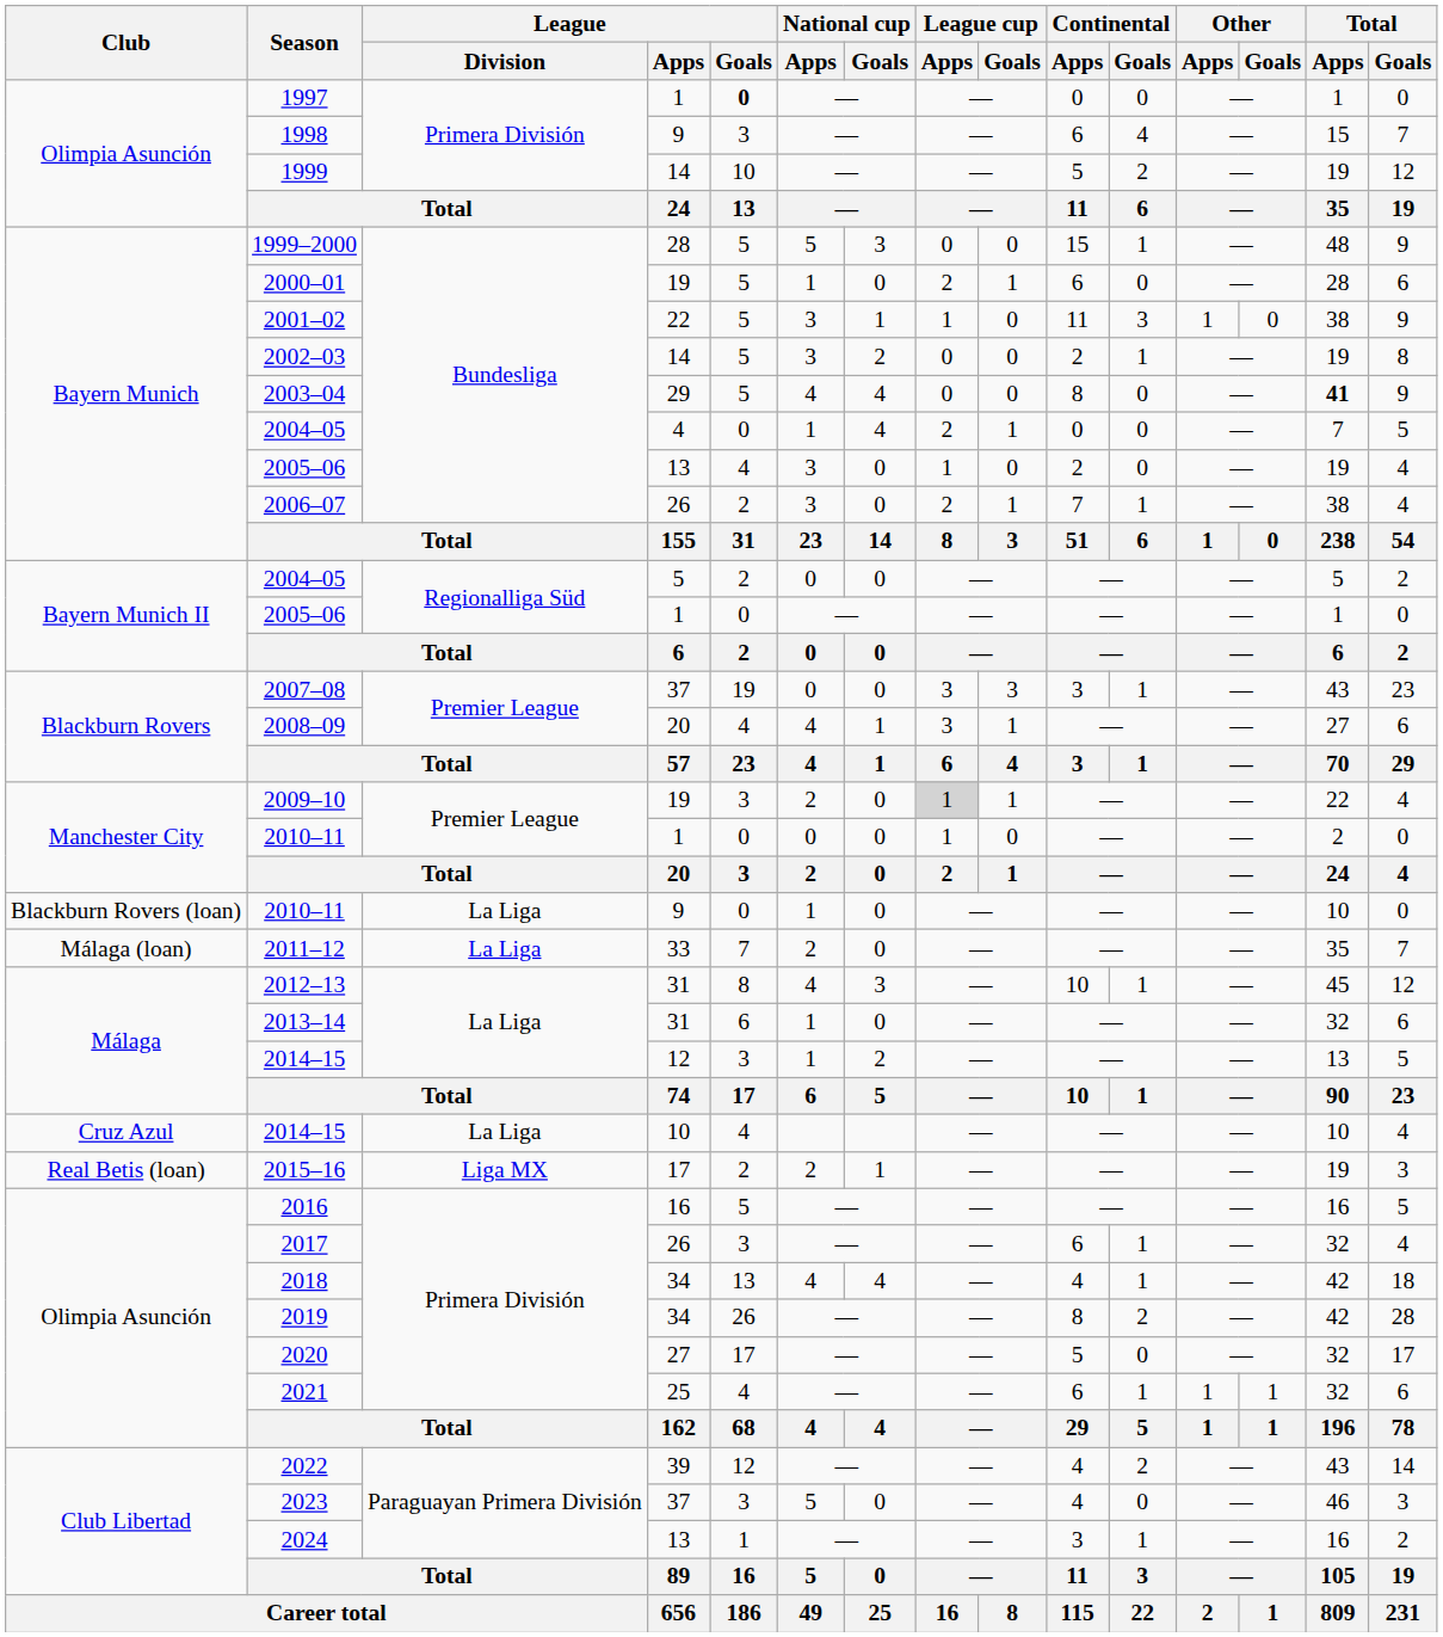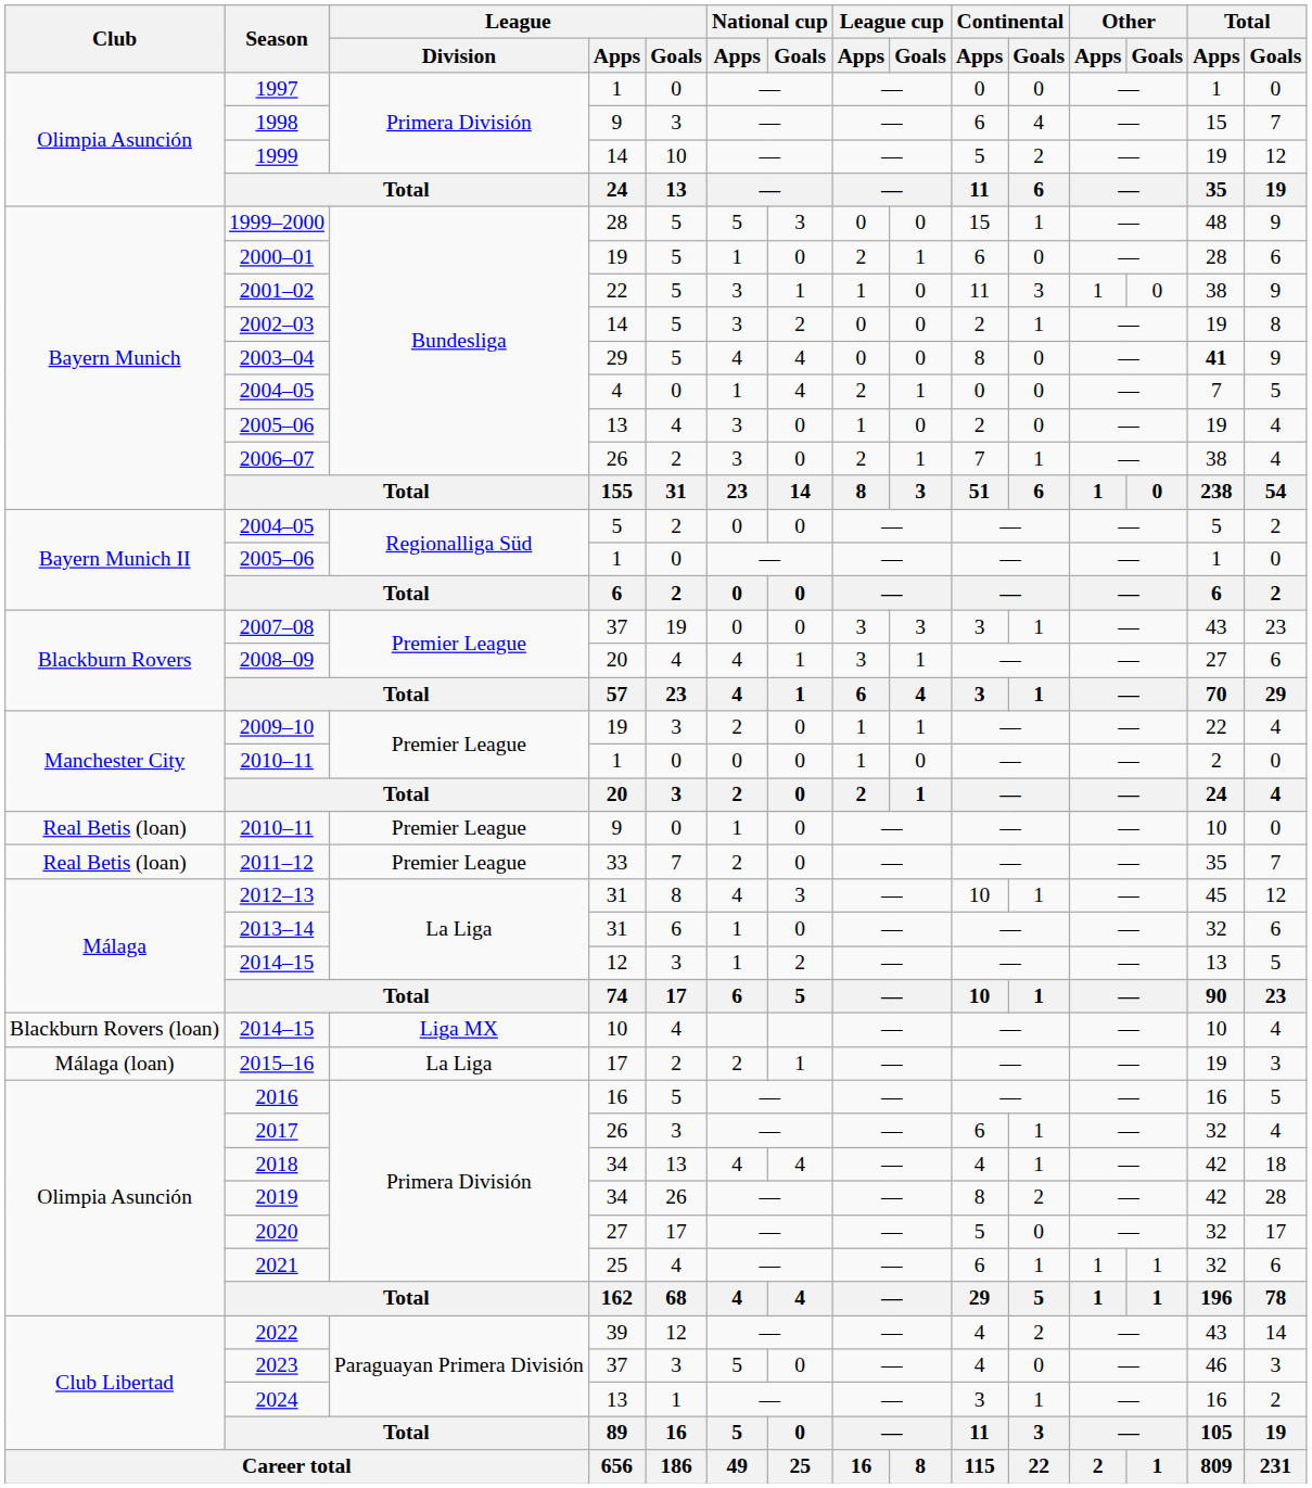 <table class="wikitable" style="text-align: center">
 <tr>
 <th rowspan=2>Club</th>
 <th rowspan=2>Season</th>
 <th colspan=3>League</th>
 <th colspan=2>National cup</th>
 <th colspan=2>League cup</th>
 <th colspan=2>Continental</th>
 <th colspan=2>Other</th>
 <th colspan=2>Total</th>
 </tr>
 <tr>
 <th>Division</th>
 <th>Apps</th>
 <th>Goals</th>
 <th>Apps</th>
 <th>Goals</th>
 <th>Apps</th>
 <th>Goals</th>
 <th>Apps</th>
 <th>Goals</th>
 <th>Apps</th>
 <th>Goals</th>
 <th>Apps</th>
 <th>Goals</th>
 </tr>
 <tr>
 <td rowspan="4"><a href='#'>Olimpia Asunción</a></td>
 <td><a href='#'>1997</a></td>
 <td rowspan="3"><a href='#'>Primera División</a></td>
 <td>1</td>
-<td><strong>0</strong></td>
+<td>0</td>
 <td colspan="2">—</td>
 <td colspan="2">—</td>
 <td>0</td>
 <td>0</td>
 <td colspan="2">—</td>
 <td>1</td>
 <td>0</td>
 </tr>
 <tr>
 <td><a href='#'>1998</a></td>
 <td>9</td>
 <td>3</td>
 <td colspan="2">—</td>
 <td colspan="2">—</td>
 <td>6</td>
 <td>4</td>
 <td colspan="2">—</td>
 <td>15</td>
 <td>7</td>
 </tr>
 <tr>
 <td><a href='#'>1999</a></td>
 <td>14</td>
 <td>10</td>
 <td colspan="2">—</td>
 <td colspan="2">—</td>
 <td>5</td>
 <td>2</td>
 <td colspan="2">—</td>
 <td>19</td>
 <td>12</td>
 </tr>
 <tr>
 <th colspan="2">Total</th>
 <th>24</th>
 <th>13</th>
 <th colspan="2">—</th>
 <th colspan="2">—</th>
 <th>11</th>
 <th>6</th>
 <th colspan="2">—</th>
 <th>35</th>
 <th>19</th>
 </tr>
 <tr>
 <td rowspan="9"><a href='#'>Bayern Munich</a></td>
 <td><a href='#'>1999–2000</a></td>
 <td rowspan="8"><a href='#'>Bundesliga</a></td>
 <td>28</td>
 <td>5</td>
 <td>5</td>
 <td>3</td>
 <td>0</td>
 <td>0</td>
 <td>15</td>
 <td>1</td>
 <td colspan="2">—</td>
 <td>48</td>
 <td>9</td>
 </tr>
 <tr>
 <td><a href='#'>2000–01</a></td>
 <td>19</td>
 <td>5</td>
 <td>1</td>
 <td>0</td>
 <td>2</td>
 <td>1</td>
 <td>6</td>
 <td>0</td>
 <td colspan="2">—</td>
 <td>28</td>
 <td>6</td>
 </tr>
 <tr>
 <td><a href='#'>2001–02</a></td>
 <td>22</td>
 <td>5</td>
 <td>3</td>
 <td>1</td>
 <td>1</td>
 <td>0</td>
 <td>11</td>
 <td>3</td>
 <td>1</td>
 <td>0</td>
 <td>38</td>
 <td>9</td>
 </tr>
 <tr>
 <td><a href='#'>2002–03</a></td>
 <td>14</td>
 <td>5</td>
 <td>3</td>
 <td>2</td>
 <td>0</td>
 <td>0</td>
 <td>2</td>
 <td>1</td>
 <td colspan="2">—</td>
 <td>19</td>
 <td>8</td>
 </tr>
 <tr>
 <td><a href='#'>2003–04</a></td>
 <td>29</td>
 <td>5</td>
 <td>4</td>
 <td>4</td>
 <td>0</td>
 <td>0</td>
 <td>8</td>
 <td>0</td>
 <td colspan="2">—</td>
 <td><strong>41</strong></td>
 <td>9</td>
 </tr>
 <tr>
 <td><a href='#'>2004–05</a></td>
 <td>4</td>
 <td>0</td>
 <td>1</td>
 <td>4</td>
 <td>2</td>
 <td>1</td>
 <td>0</td>
 <td>0</td>
 <td colspan="2">—</td>
 <td>7</td>
 <td>5</td>
 </tr>
 <tr>
 <td><a href='#'>2005–06</a></td>
 <td>13</td>
 <td>4</td>
 <td>3</td>
 <td>0</td>
 <td>1</td>
 <td>0</td>
 <td>2</td>
 <td>0</td>
 <td colspan="2">—</td>
 <td>19</td>
 <td>4</td>
 </tr>
 <tr>
 <td><a href='#'>2006–07</a></td>
 <td>26</td>
 <td>2</td>
 <td>3</td>
 <td>0</td>
 <td>2</td>
 <td>1</td>
 <td>7</td>
 <td>1</td>
 <td colspan="2">—</td>
 <td>38</td>
 <td>4</td>
 </tr>
 <tr>
 <th colspan="2">Total</th>
 <th>155</th>
 <th>31</th>
 <th>23</th>
 <th>14</th>
 <th>8</th>
 <th>3</th>
 <th>51</th>
 <th>6</th>
 <th>1</th>
 <th>0</th>
 <th>238</th>
 <th>54</th>
 </tr>
 <tr>
 <td rowspan="3"><a href='#'>Bayern Munich II</a></td>
 <td><a href='#'>2004–05</a></td>
 <td rowspan="2"><a href='#'>Regionalliga Süd</a></td>
 <td>5</td>
 <td>2</td>
 <td>0</td>
 <td>0</td>
 <td colspan="2">—</td>
 <td colspan="2">—</td>
 <td colspan="2">—</td>
 <td>5</td>
 <td>2</td>
 </tr>
 <tr>
 <td><a href='#'>2005–06</a></td>
 <td>1</td>
 <td>0</td>
 <td colspan="2">—</td>
 <td colspan="2">—</td>
 <td colspan="2">—</td>
 <td colspan="2">—</td>
 <td>1</td>
 <td>0</td>
 </tr>
 <tr>
 <th colspan="2">Total</th>
 <th>6</th>
 <th>2</th>
 <th>0</th>
 <th>0</th>
 <th colspan="2">—</th>
 <th colspan="2">—</th>
 <th colspan="2">—</th>
 <th>6</th>
 <th>2</th>
 </tr>
 <tr>
 <td rowspan="3"><a href='#'>Blackburn Rovers</a></td>
 <td><a href='#'>2007–08</a></td>
 <td rowspan="2"><a href='#'>Premier League</a></td>
 <td>37</td>
 <td>19</td>
 <td>0</td>
 <td>0</td>
 <td>3</td>
 <td>3</td>
 <td>3</td>
 <td>1</td>
 <td colspan="2">—</td>
 <td>43</td>
 <td>23</td>
 </tr>
 <tr>
 <td><a href='#'>2008–09</a></td>
 <td>20</td>
 <td>4</td>
 <td>4</td>
 <td>1</td>
 <td>3</td>
 <td>1</td>
 <td colspan="2">—</td>
 <td colspan="2">—</td>
 <td>27</td>
 <td>6</td>
 </tr>
 <tr>
 <th colspan="2">Total</th>
 <th>57</th>
 <th>23</th>
 <th>4</th>
 <th>1</th>
 <th>6</th>
 <th>4</th>
 <th>3</th>
 <th>1</th>
 <th colspan="2">—</th>
 <th>70</th>
 <th>29</th>
 </tr>
 <tr>
 <td rowspan="3"><a href='#'>Manchester City</a></td>
 <td><a href='#'>2009–10</a></td>
 <td rowspan="2">Premier League</td>
 <td>19</td>
 <td>3</td>
 <td>2</td>
 <td>0</td>
-<td style="background: lightgrey;">1</td>
+<td>1</td>
 <td>1</td>
 <td colspan="2">—</td>
 <td colspan="2">—</td>
 <td>22</td>
 <td>4</td>
 </tr>
 <tr>
 <td><a href='#'>2010–11</a></td>
 <td>1</td>
 <td>0</td>
 <td>0</td>
 <td>0</td>
 <td>1</td>
 <td>0</td>
 <td colspan="2">—</td>
 <td colspan="2">—</td>
 <td>2</td>
 <td>0</td>
 </tr>
 <tr>
 <th colspan="2">Total</th>
 <th>20</th>
 <th>3</th>
 <th>2</th>
 <th>0</th>
 <th>2</th>
 <th>1</th>
 <th colspan="2">—</th>
 <th colspan="2">—</th>
 <th>24</th>
 <th>4</th>
 </tr>
 <tr>
-<td>Blackburn Rovers (loan)</td>
+<td><a href='#'>Real Betis</a> (loan)</td>
 <td><a href='#'>2010–11</a></td>
-<td>La Liga</td>
+<td>Premier League</td>
 <td>9</td>
 <td>0</td>
 <td>1</td>
 <td>0</td>
 <td colspan="2">—</td>
 <td colspan="2">—</td>
 <td colspan="2">—</td>
 <td>10</td>
 <td>0</td>
 </tr>
 <tr>
-<td>Málaga (loan)</td>
+<td><a href='#'>Real Betis</a> (loan)</td>
 <td><a href='#'>2011–12</a></td>
-<td><a href='#'>La Liga</a></td>
+<td>Premier League</td>
 <td>33</td>
 <td>7</td>
 <td>2</td>
 <td>0</td>
 <td colspan="2">—</td>
 <td colspan="2">—</td>
 <td colspan="2">—</td>
 <td>35</td>
 <td>7</td>
 </tr>
 <tr>
 <td rowspan="4"><a href='#'>Málaga</a></td>
 <td><a href='#'>2012–13</a></td>
 <td rowspan="3">La Liga</td>
 <td>31</td>
 <td>8</td>
 <td>4</td>
 <td>3</td>
 <td colspan="2">—</td>
 <td>10</td>
 <td>1</td>
 <td colspan="2">—</td>
 <td>45</td>
 <td>12</td>
 </tr>
 <tr>
 <td><a href='#'>2013–14</a></td>
 <td>31</td>
 <td>6</td>
 <td>1</td>
 <td>0</td>
 <td colspan="2">—</td>
 <td colspan="2">—</td>
 <td colspan="2">—</td>
 <td>32</td>
 <td>6</td>
 </tr>
 <tr>
 <td><a href='#'>2014–15</a></td>
 <td>12</td>
 <td>3</td>
 <td>1</td>
 <td>2</td>
 <td colspan="2">—</td>
 <td colspan="2">—</td>
 <td colspan="2">—</td>
 <td>13</td>
 <td>5</td>
 </tr>
 <tr>
 <th colspan=2>Total</th>
 <th>74</th>
 <th>17</th>
 <th>6</th>
 <th>5</th>
 <th colspan="2">—</th>
 <th>10</th>
 <th>1</th>
 <th colspan="2">—</th>
 <th>90</th>
 <th>23</th>
 </tr>
 <tr>
-<td><a href='#'>Cruz Azul</a></td>
+<td>Blackburn Rovers (loan)</td>
 <td><a href='#'>2014–15</a></td>
-<td>La Liga</td>
+<td><a href='#'>Liga MX</a></td>
 <td>10</td>
 <td>4</td>
 <td></td>
 <td></td>
 <td colspan="2">—</td>
 <td colspan="2">—</td>
 <td colspan="2">—</td>
 <td>10</td>
 <td>4</td>
 </tr>
 <tr>
-<td><a href='#'>Real Betis</a> (loan)</td>
+<td>Málaga (loan)</td>
 <td><a href='#'>2015–16</a></td>
-<td><a href='#'>Liga MX</a></td>
+<td>La Liga</td>
 <td>17</td>
 <td>2</td>
 <td>2</td>
 <td>1</td>
 <td colspan="2">—</td>
 <td colspan="2">—</td>
 <td colspan="2">—</td>
 <td>19</td>
 <td>3</td>
 </tr>
 <tr>
 <td rowspan="7">Olimpia Asunción</td>
 <td><a href='#'>2016</a></td>
 <td rowspan="6">Primera División</td>
 <td>16</td>
 <td>5</td>
 <td colspan="2">—</td>
 <td colspan="2">—</td>
 <td colspan="2">—</td>
 <td colspan="2">—</td>
 <td>16</td>
 <td>5</td>
 </tr>
 <tr>
 <td><a href='#'>2017</a></td>
 <td>26</td>
 <td>3</td>
 <td colspan="2">—</td>
 <td colspan="2">—</td>
 <td>6</td>
 <td>1</td>
 <td colspan="2">—</td>
 <td>32</td>
 <td>4</td>
 </tr>
 <tr>
 <td><a href='#'>2018</a></td>
 <td>34</td>
 <td>13</td>
 <td>4</td>
 <td>4</td>
 <td colspan="2">—</td>
 <td>4</td>
 <td>1</td>
 <td colspan="2">—</td>
 <td>42</td>
 <td>18</td>
 </tr>
 <tr>
 <td><a href='#'>2019</a></td>
 <td>34</td>
 <td>26</td>
 <td colspan="2">—</td>
 <td colspan="2">—</td>
 <td>8</td>
 <td>2</td>
 <td colspan="2">—</td>
 <td>42</td>
 <td>28</td>
 </tr>
 <tr>
 <td><a href='#'>2020</a></td>
 <td>27</td>
 <td>17</td>
 <td colspan="2">—</td>
 <td colspan="2">—</td>
 <td>5</td>
 <td>0</td>
 <td colspan="2">—</td>
 <td>32</td>
 <td>17</td>
 </tr>
 <tr>
 <td><a href='#'>2021</a></td>
 <td>25</td>
 <td>4</td>
 <td colspan="2">—</td>
 <td colspan="2">—</td>
 <td>6</td>
 <td>1</td>
 <td>1</td>
 <td>1</td>
 <td>32</td>
 <td>6</td>
 </tr>
 <tr>
 <th colspan="2">Total</th>
 <th>162</th>
 <th>68</th>
 <th>4</th>
 <th>4</th>
 <th colspan="2">—</th>
 <th>29</th>
 <th>5</th>
 <th>1</th>
 <th>1</th>
 <th>196</th>
 <th>78</th>
 </tr>
 <tr>
 <td rowspan="4"><a href='#'>Club Libertad</a></td>
 <td><a href='#'>2022</a></td>
 <td rowspan="3">Paraguayan Primera División</td>
 <td>39</td>
 <td>12</td>
 <td colspan="2">—</td>
 <td colspan="2">—</td>
 <td>4</td>
 <td>2</td>
 <td colspan="2">—</td>
 <td>43</td>
 <td>14</td>
 </tr>
 <tr>
 <td><a href='#'>2023</a></td>
 <td>37</td>
 <td>3</td>
 <td>5</td>
 <td>0</td>
 <td colspan="2">—</td>
 <td>4</td>
 <td>0</td>
 <td colspan="2">—</td>
 <td>46</td>
 <td>3</td>
 </tr>
 <tr>
 <td><a href='#'>2024</a></td>
 <td>13</td>
 <td>1</td>
 <td colspan="2">—</td>
 <td colspan="2">—</td>
 <td>3</td>
 <td>1</td>
 <td colspan="2">—</td>
 <td>16</td>
 <td>2</td>
 </tr>
 <tr>
 <th colspan="2">Total</th>
 <th>89</th>
 <th>16</th>
 <th>5</th>
 <th>0</th>
 <th colspan="2">—</th>
 <th>11</th>
 <th>3</th>
 <th colspan="2">—</th>
 <th>105</th>
 <th>19</th>
 </tr>
 <tr>
 <th colspan="3">Career total</th>
 <th>656</th>
 <th>186</th>
 <th>49</th>
 <th>25</th>
 <th>16</th>
 <th>8</th>
 <th>115</th>
 <th>22</th>
 <th>2</th>
 <th>1</th>
 <th>809</th>
 <th>231</th>
 </tr>
 </table>
